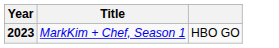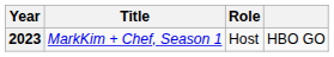 <table class="wikitable plainrowheaders sortable" style="margin-right: 0;">
 <tr>
 <th scope="col">Year</th>
 <th scope="col">Title</th>
+<th scope="col">Role</th>
 <th scope="col" class="unsortable"></th>
 </tr>
 <tr>
 <th scope="row">2023</th>
 <td><em><a href='#'>MarkKim + Chef, Season 1</a></em></td>
+<td>Host</td>
 <td>HBO GO</td>
 </tr>
 </table>
